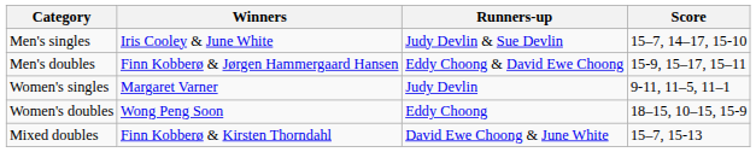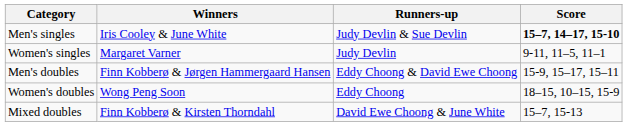 <table class=wikitable style="margin:auto;">
 <tr>
 <th>Category</th>
 <th>Winners</th>
 <th>Runners-up</th>
 <th>Score</th>
 </tr>
 <tr>
 <td>Men's singles</td>
 <td> <a href='#'>Iris Cooley</a> & <a href='#'>June White</a></td>
 <td> <a href='#'>Judy Devlin</a> & <a href='#'>Sue Devlin</a></td>
-<td>15–7, 14–17, 15-10</td>
+<td><strong>15–7, 14–17, 15-10</strong></td>
+</tr>
+<tr>
+<td>Women's singles</td>
+<td> <a href='#'>Margaret Varner</a></td>
+<td> <a href='#'>Judy Devlin</a></td>
+<td>9-11, 11–5, 11–1</td>
 </tr>
 <tr>
 <td>Men's doubles</td>
 <td> <a href='#'>Finn Kobberø</a> & <a href='#'>Jørgen Hammergaard Hansen</a></td>
 <td> <a href='#'>Eddy Choong</a> & <a href='#'>David Ewe Choong</a></td>
 <td>15-9, 15–17, 15–11</td>
-</tr>
-<tr>
-<td>Women's singles</td>
-<td> <a href='#'>Margaret Varner</a></td>
-<td> <a href='#'>Judy Devlin</a></td>
-<td>9-11, 11–5, 11–1</td>
 </tr>
 <tr>
 <td>Women's doubles</td>
 <td> <a href='#'>Wong Peng Soon</a></td>
 <td> <a href='#'>Eddy Choong</a></td>
 <td>18–15, 10–15, 15-9</td>
 </tr>
 <tr>
 <td>Mixed doubles</td>
 <td> <a href='#'>Finn Kobberø</a> & <a href='#'>Kirsten Thorndahl</a></td>
 <td> <a href='#'>David Ewe Choong</a> &  <a href='#'>June White</a></td>
 <td>15–7, 15-13</td>
 </tr>
 </table>
